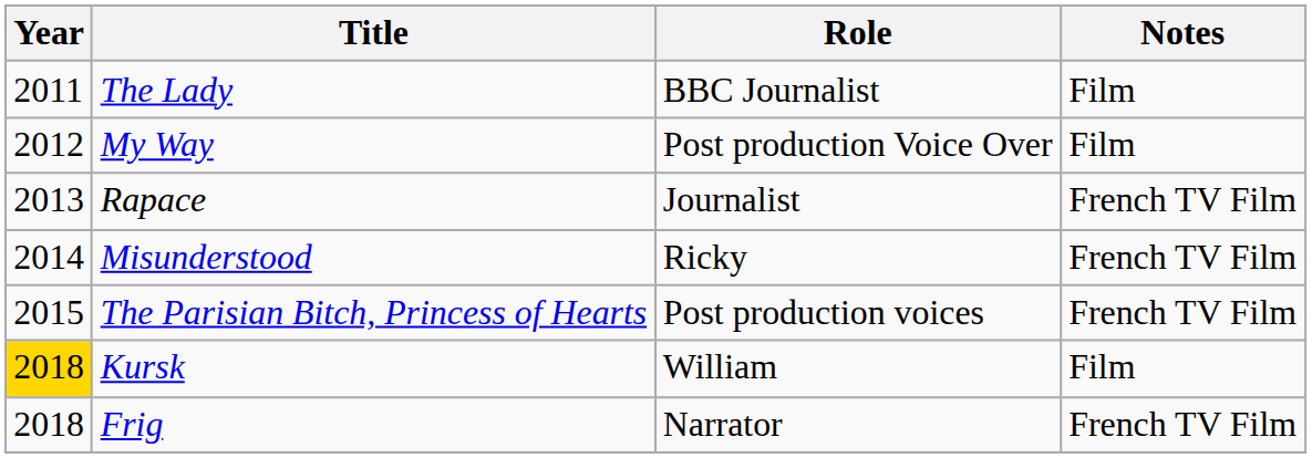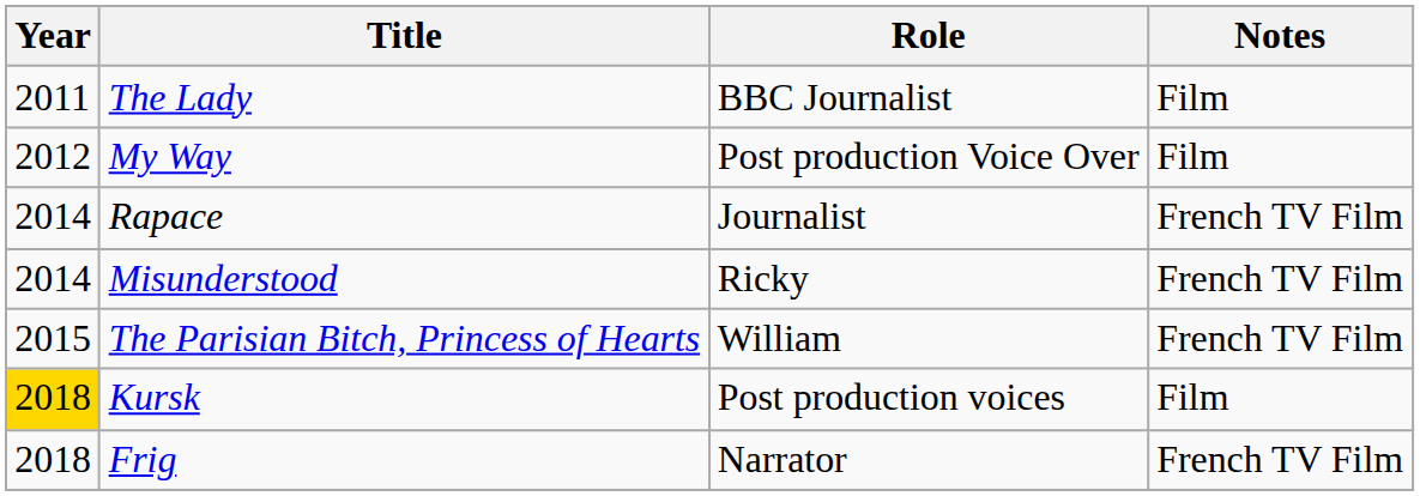 <table class="wikitable sortable">
 <tr>
 <th>Year</th>
 <th>Title</th>
 <th>Role</th>
 <th>Notes</th>
 </tr>
 <tr>
 <td>2011</td>
 <td><em><a href='#'>The Lady</a></em></td>
 <td>BBC Journalist</td>
 <td>Film</td>
 </tr>
 <tr>
 <td>2012</td>
 <td><em><a href='#'>My Way</a></em></td>
 <td>Post production Voice Over</td>
 <td>Film</td>
 </tr>
 <tr>
-<td>2013</td>
+<td>2014</td>
 <td><em>Rapace</em></td>
 <td>Journalist</td>
 <td>French TV Film</td>
 </tr>
 <tr>
 <td>2014</td>
 <td><em><a href='#'>Misunderstood</a></em></td>
 <td>Ricky</td>
 <td>French TV Film</td>
 </tr>
 <tr>
 <td>2015</td>
 <td><em><a href='#'>The Parisian Bitch, Princess of Hearts</a></em></td>
-<td>Post production voices</td>
+<td>William</td>
 <td>French TV Film</td>
 </tr>
 <tr>
 <td style="background: gold;">2018</td>
 <td><em><a href='#'>Kursk</a></em></td>
-<td>William</td>
+<td>Post production voices</td>
 <td>Film</td>
 </tr>
 <tr>
 <td>2018</td>
 <td><em><a href='#'>Frig</a></em></td>
 <td>Narrator</td>
 <td>French TV Film</td>
 </tr>
 <tr>
 </tr>
 </table>
